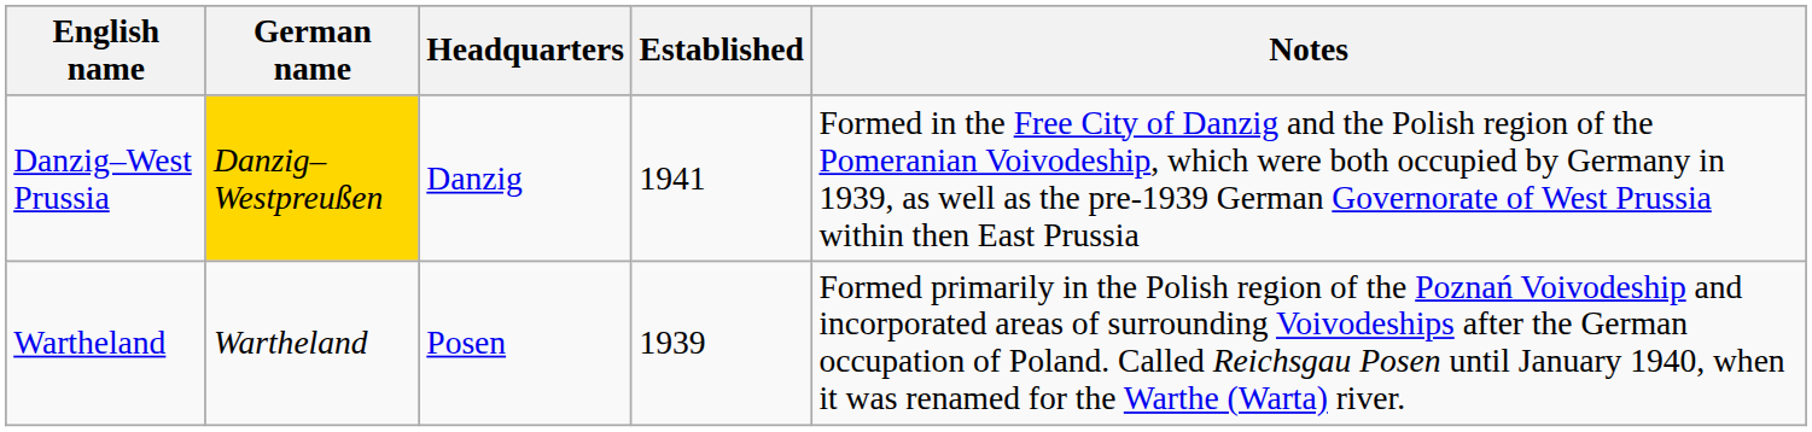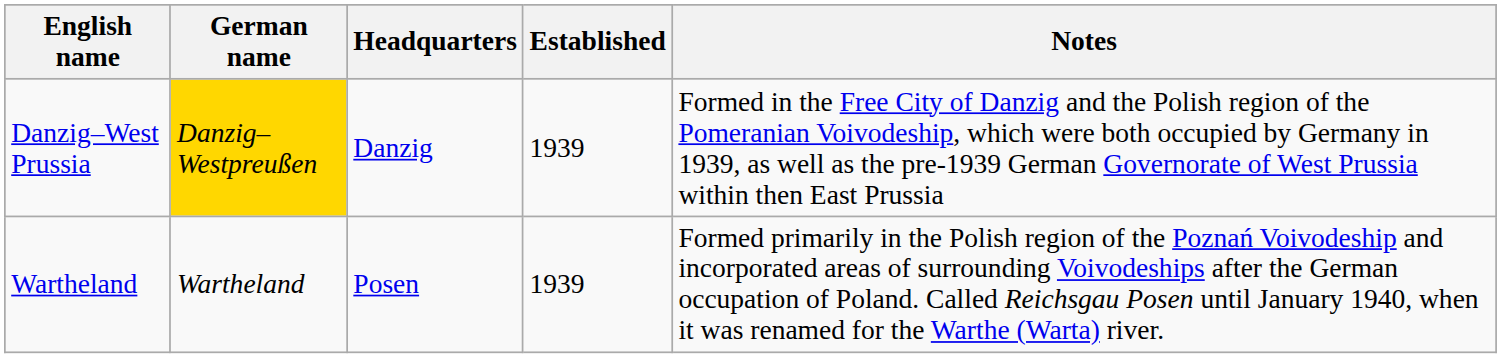 <table class="wikitable">
 <tr>
 <th>English name</th>
 <th>German name</th>
 <th>Headquarters</th>
 <th>Established</th>
 <th>Notes</th>
 </tr>
 <tr>
 <td><a href='#'>Danzig–West Prussia</a></td>
 <td style="background: gold;"><em>Danzig–Westpreußen</em></td>
 <td><a href='#'>Danzig</a></td>
-<td>1941</td>
+<td>1939</td>
 <td>Formed in the <a href='#'>Free City of Danzig</a> and the Polish region of the <a href='#'>Pomeranian Voivodeship</a>, which were both occupied by Germany in 1939, as well as the pre-1939 German <a href='#'>Governorate of West Prussia</a> within then East Prussia</td>
 </tr>
 <tr>
 <td><a href='#'>Wartheland</a></td>
 <td><em>Wartheland</em></td>
 <td><a href='#'>Posen</a></td>
 <td>1939</td>
 <td>Formed primarily in the Polish region of the <a href='#'>Poznań Voivodeship</a> and incorporated areas of surrounding <a href='#'>Voivodeships</a> after the German occupation of Poland. Called <em>Reichsgau Posen</em> until January 1940, when it was renamed for the <a href='#'>Warthe (Warta)</a> river.</td>
 </tr>
 </table>
